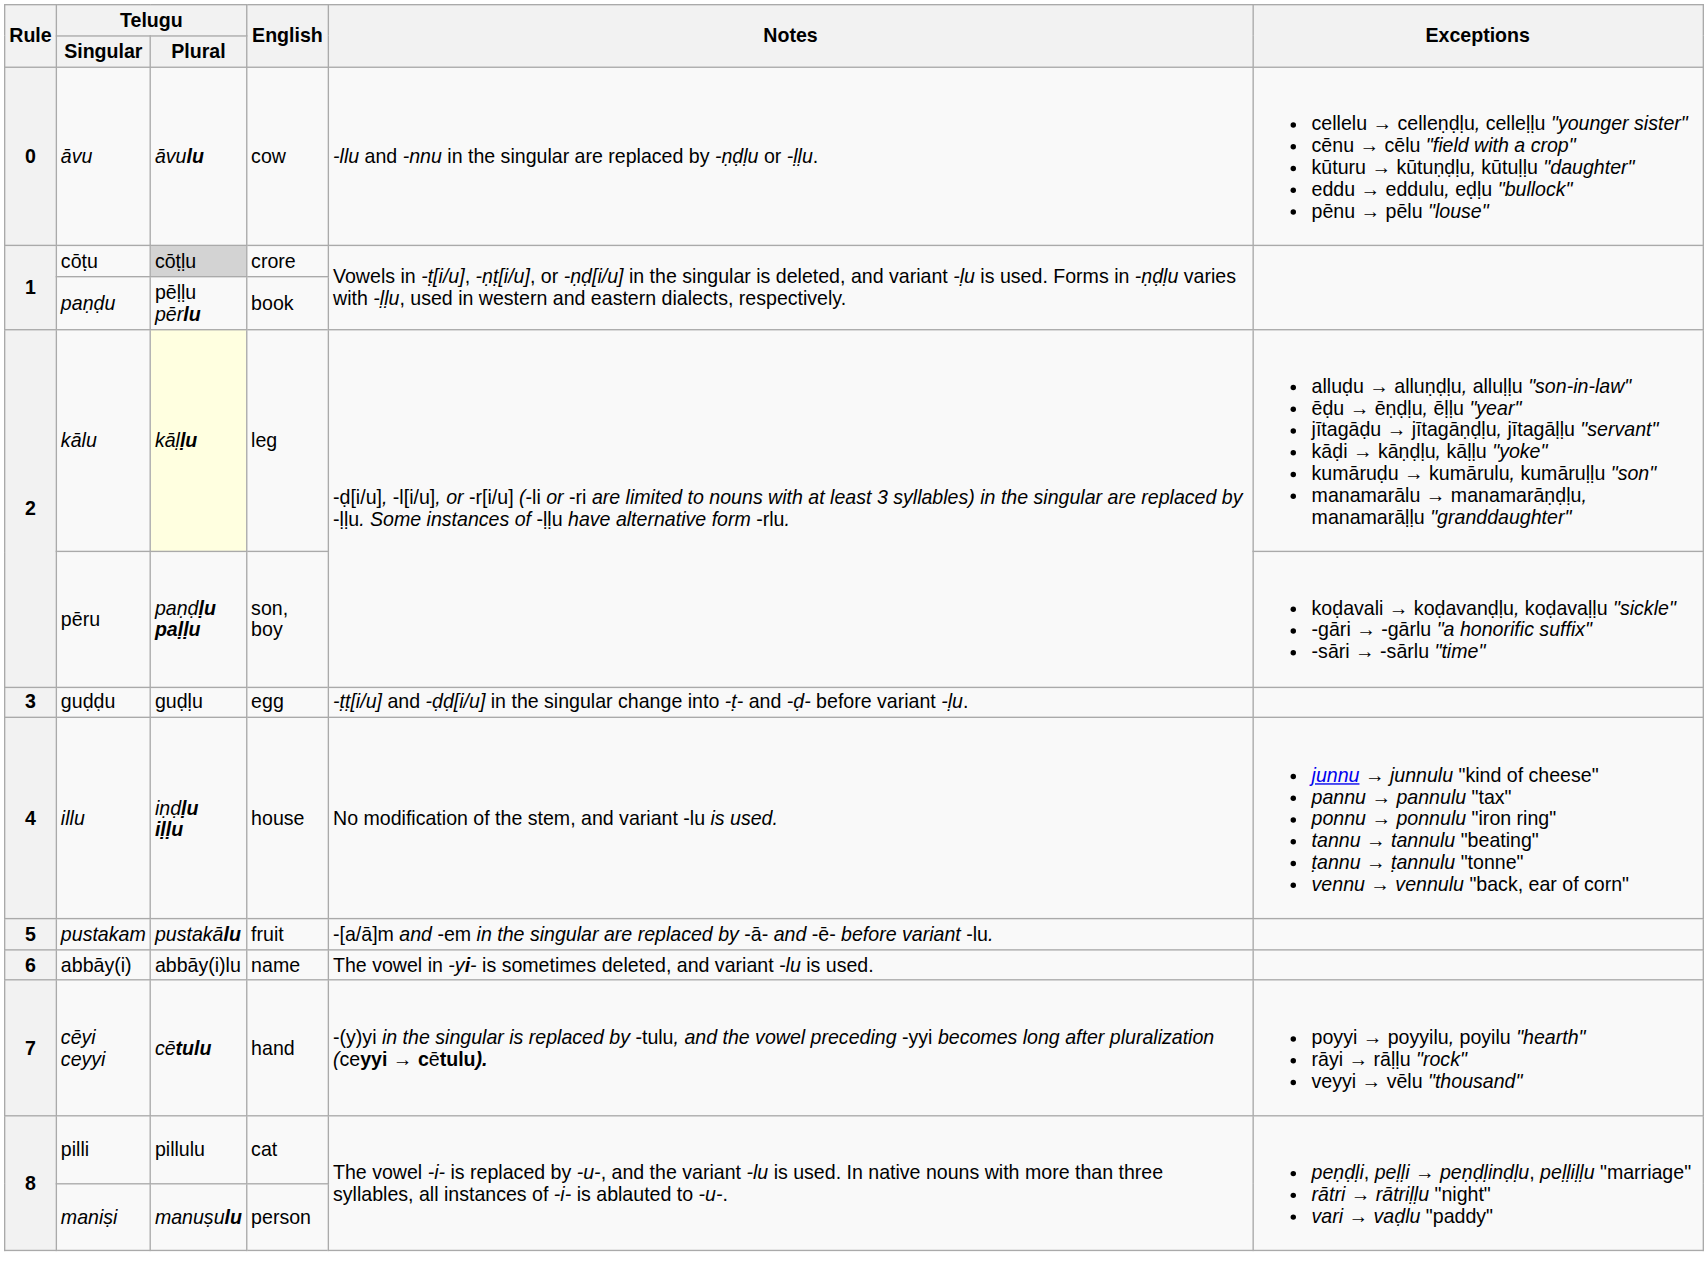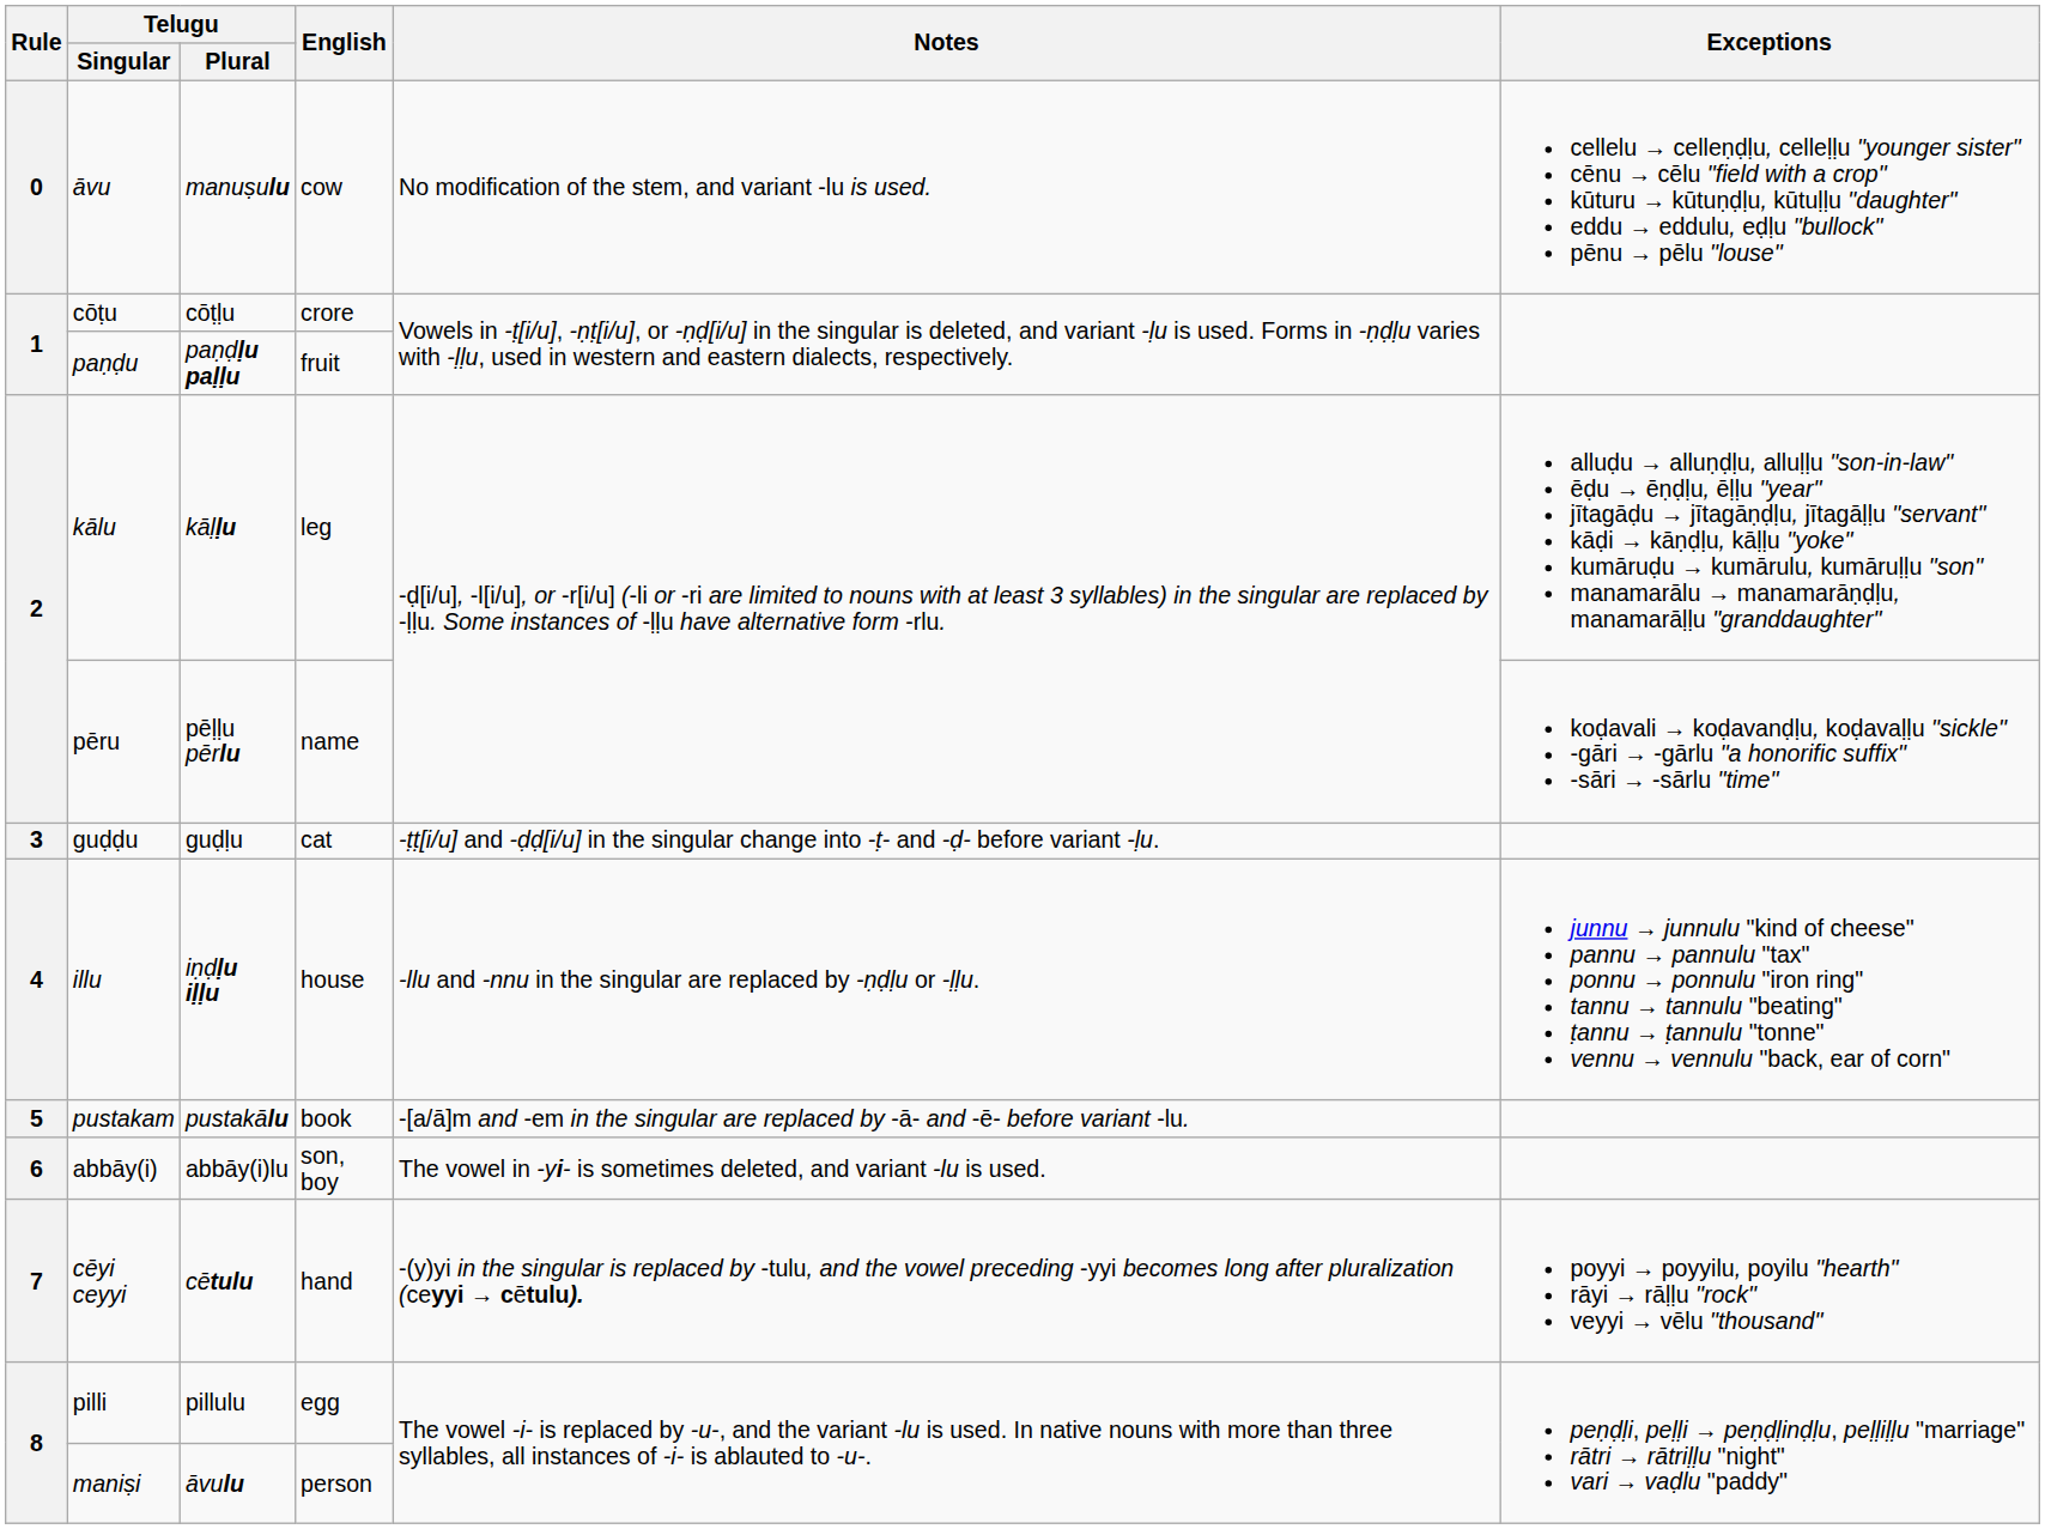 <table class="wikitable" style="font-size:90%">
 <tr>
 <th rowspan="2">Rule</th>
 <th colspan="2">Telugu</th>
 <th rowspan="2">English</th>
 <th rowspan="2">Notes</th>
 <th rowspan="2">Exceptions</th>
 </tr>
 <tr>
 <th>Singular</th>
 <th>Plural</th>
 </tr>
 <tr>
 <th>0</th>
 <td><em>āvu</em></td>
-<td><em>āvu<strong>lu<strong><em></td>
+<td><em>manuṣu<strong>lu<strong><em></td>
 <td>cow</td>
-<td><em>-llu</em> and <em>-nnu</em> in the singular are replaced by <em>-ṇḍḷu</em> or <em>-ḷḷu</em>.</td>
+<td>No modification of the stem, and variant </em>-lu<em> is used.</td>
 <td><br><ul><li></em>cellelu<em> → </em>celleṇḍḷu<em>, </em>celleḷḷu<em> "younger sister"</li><li></em>cēnu<em> → </em>cēlu<em> "field with a crop"</li><li></em>kūturu<em> → </em>kūtuṇḍḷu<em>, </em>kūtuḷḷu<em> "daughter"</li><li></em>eddu<em> → </em>eddulu<em>, </em>eḍḷu<em> "bullock"</li><li></em>pēnu<em> → </em>pēlu<em> "louse"</li></ul></td>
 </tr>
 <tr>
 <th rowspan="2">1</th>
 <td></em>cōṭu<em></td>
-<td style="background: lightgrey;"></em>cōṭ</strong>ḷu</em></strong></td>
+<td></em>cōṭ</strong>ḷu</em></strong></td>
 <td>crore</td>
 <td rowspan="2">Vowels in <em>-ṭ[i/u]</em>, <em>-ṇṭ[i/u]</em>, or <em>-ṇḍ[i/u]</em> in the singular is deleted, and variant <em>-ḷu</em> is used. Forms in <em>-ṇḍḷu</em> varies with <em>-ḷḷu</em>, used in western and eastern dialects, respectively.</td>
 <td rowspan="2"></td>
 </tr>
 <tr>
 <td><em>paṇḍu</em></td>
-<td></em>pēḷ</strong>ḷu</em></strong><br><em>pēr<strong>lu<strong><em></td>
-<td>book</td>
+<td><em>paṇḍ<strong>ḷu<strong><em><br></em>paḷ</strong>ḷu</em></strong></td>
+<td>fruit</td>
 </tr>
 <tr>
 <th rowspan="2">2</th>
 <td><em>kālu</em></td>
-<td style="background: lightyellow;"><em>kāḷ<strong>ḷu<strong><em></td>
+<td><em>kāḷ<strong>ḷu<strong><em></td>
 <td>leg</td>
 <td rowspan="2"></em>-ḍ[i/u]<em>, </em>-l[i/u]<em>, or </em>-r[i/u]<em> (</em>-li<em> or </em>-ri<em> are limited to nouns with at least 3 syllables) in the singular are replaced by </em>-ḷḷu<em>. Some instances of </em>-ḷḷu<em> have alternative form </em>-rlu<em>.</td>
 <td><br><ul><li></em>alluḍu<em> → </em>alluṇḍḷu<em>, </em>alluḷḷu<em> "son-in-law"</li><li></em>ēḍu<em> → </em>ēṇḍḷu<em>, </em>ēḷḷu<em> "year"</li><li></em>jītagāḍu<em> → </em>jītagāṇḍḷu<em>, </em>jītagāḷḷu<em> "servant"</li><li></em>kāḍi<em> → </em>kāṇḍḷu<em>, </em>kāḷḷu<em> "yoke"</li><li></em>kumāruḍu<em> → </em>kumārulu<em>, </em>kumāruḷḷu<em> "son"</li><li></em>manamarālu<em> → </em>manamarāṇḍḷu<em>, </em>manamarāḷḷu<em> "granddaughter"</li></ul></td>
 </tr>
 <tr>
 <td></em>pēru<em></td>
-<td><em>paṇḍ<strong>ḷu<strong><em><br></em>paḷ</strong>ḷu</em></strong></td>
-<td>son, boy</td>
+<td></em>pēḷ</strong>ḷu</em></strong><br><em>pēr<strong>lu<strong><em></td>
+<td>name</td>
 <td><br><ul><li></em>koḍavali<em> → </em>koḍavanḍḷu<em>, </em>koḍavaḷḷu<em> "sickle"</li><li></em>-gāri<em> → </em>-gārlu<em> "a honorific suffix"</li><li></em>-sāri<em> → </em>-sārlu<em> "time"</li></ul></td>
 </tr>
 <tr>
 <th>3</th>
 <td></em>guḍḍu<em></td>
 <td></em>guḍ</strong>ḷu</em></strong></td>
-<td>egg</td>
+<td>cat</td>
 <td><em>-ṭṭ[i/u]</em> and <em>-ḍḍ[i/u]</em> in the singular change into <em>-ṭ-</em> and <em>-ḍ-</em> before variant <em>-ḷu</em>.</td>
 <td></td>
 </tr>
 <tr>
 <th>4</th>
 <td><em>illu</em></td>
 <td><em>iṇḍ<strong>ḷu<strong><em><br></em>iḷ</strong>ḷu</em></strong></td>
 <td>house</td>
-<td>No modification of the stem, and variant </em>-lu<em> is used.</td>
+<td><em>-llu</em> and <em>-nnu</em> in the singular are replaced by <em>-ṇḍḷu</em> or <em>-ḷḷu</em>.</td>
 <td><br><ul><li><em><a href='#'>junnu</a></em> → <em>junnulu</em> "kind of cheese"</li><li><em>pannu</em> → <em>pannulu</em> "tax"</li><li><em>ponnu</em> → <em>ponnulu</em> "iron ring"</li><li><em>tannu</em> → <em>tannulu</em> "beating"</li><li><em>ṭannu</em> → <em>ṭannulu</em> "tonne"</li><li><em>vennu</em> → <em>vennulu</em> "back, ear of corn"</li></ul></td>
 </tr>
 <tr>
 <th>5</th>
 <td><em>pustakam</em></td>
 <td><em>pustakā<strong>lu<strong><em></td>
-<td>fruit</td>
+<td>book</td>
 <td></em>-[a/ā]m<em> and </em>-em<em> in the singular are replaced by </em>-ā-<em> and </em>-ē-<em> before variant </em>-lu<em>.</td>
 <td></td>
 </tr>
 <tr>
 <th>6</th>
 <td></em>abbāy(i)<em></td>
 <td></em>abbāy(i)</strong>lu</em></strong></td>
-<td>name</td>
+<td>son, boy</td>
 <td>The vowel in <em>-y<strong>i</strong>-</em> is sometimes deleted, and variant <em>-lu</em> is used.</td>
 <td></td>
 </tr>
 <tr>
 <th>7</th>
 <td><em>cēyi</em><br><em>ceyyi</em></td>
 <td><em>cē<strong>tulu<strong><em></td>
 <td>hand</td>
 <td></em>-(y)yi<em> in the singular is replaced by </em>-tulu<em>, and the vowel preceding </em>-yyi<em> becomes long after pluralization (</em>c</strong>e<strong>yyi<em> → </em>c</strong>ē<strong>tulu<em>).</td>
 <td><br><ul><li></em>poyyi<em> → </em>poyyilu<em>, </em>poyilu<em> "hearth"</li><li></em>rāyi<em> → </em>rāḷḷu<em> "rock"</li><li></em>veyyi<em> → </em>vēlu<em> "thousand"</li></ul></td>
 </tr>
 <tr>
 <th rowspan="2">8</th>
 <td></em>pilli<em></td>
 <td></em>pillu</strong>lu</em></strong></td>
-<td>cat</td>
+<td>egg</td>
 <td rowspan="2">The vowel <em>-i-</em> is replaced by <em>-u-</em>, and the variant <em>-lu</em> is used. In native nouns with more than three syllables, all instances of <em>-i-</em> is ablauted to <em>-u-</em>.</td>
 <td rowspan="2"><br><ul><li><em>peṇḍḷi</em>, <em>peḷḷi</em> → <em>peṇḍḷinḍḷu</em>, <em>peḷḷiḷḷu</em> "marriage"</li><li><em>rātri</em> → <em>rātriḷḷu</em> "night"</li><li><em>vari</em> → <em>vaḍlu</em> "paddy"</li></ul></td>
 </tr>
 <tr>
 <td><em>maniṣi</em></td>
-<td><em>manuṣu<strong>lu<strong><em></td>
+<td><em>āvu<strong>lu<strong><em></td>
 <td>person</td>
 </tr>
 </table>
